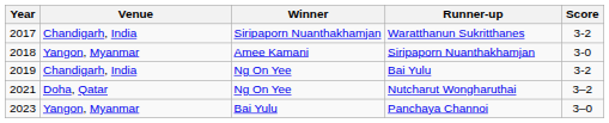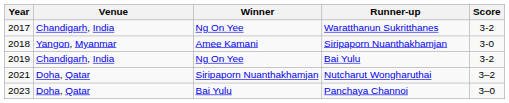 <table class="wikitable">
 <tr>
 <th width=40>Year</th>
 <th width=250>Venue</th>
 <th width=200>Winner</th>
 <th width=230>Runner-up</th>
 <th width=50>Score</th>
 </tr>
 <tr>
 <td align = "center">2017</td>
 <td> <a href='#'>Chandigarh</a>, <a href='#'>India</a></td>
-<td> <a href='#'>Siripaporn Nuanthakhamjan</a></td>
+<td> <a href='#'>Ng On Yee</a></td>
 <td> <a href='#'>Waratthanun Sukritthanes</a></td>
 <td align = "center">3-2</td>
 </tr>
 <tr>
 <td align = "center">2018</td>
 <td> <a href='#'>Yangon</a>, <a href='#'>Myanmar</a></td>
 <td> <a href='#'>Amee Kamani</a></td>
 <td> <a href='#'>Siripaporn Nuanthakhamjan</a></td>
 <td align = "center">3-0</td>
 </tr>
 <tr>
 <td align = "center">2019</td>
 <td> <a href='#'>Chandigarh</a>, <a href='#'>India</a></td>
 <td> <a href='#'>Ng On Yee</a></td>
 <td> <a href='#'>Bai Yulu</a></td>
 <td align = "center">3-2</td>
 </tr>
 <tr>
 <td align = "center">2021</td>
 <td> <a href='#'>Doha</a>, <a href='#'>Qatar</a></td>
-<td> <a href='#'>Ng On Yee</a></td>
+<td> <a href='#'>Siripaporn Nuanthakhamjan</a></td>
 <td> <a href='#'>Nutcharut Wongharuthai</a></td>
 <td align = "center">3–2</td>
 </tr>
 <tr>
 <td align = "center">2023</td>
-<td> <a href='#'>Yangon</a>, <a href='#'>Myanmar</a></td>
+<td> <a href='#'>Doha</a>, <a href='#'>Qatar</a></td>
 <td> <a href='#'>Bai Yulu</a></td>
 <td> <a href='#'>Panchaya Channoi</a></td>
 <td align = "center">3–0</td>
 </tr>
 </table>
